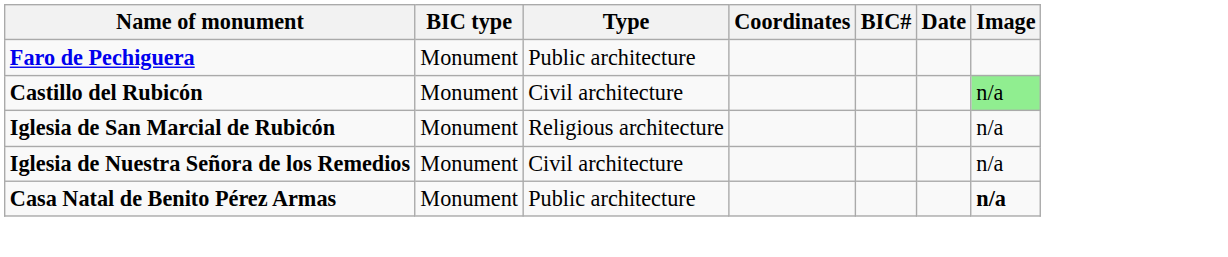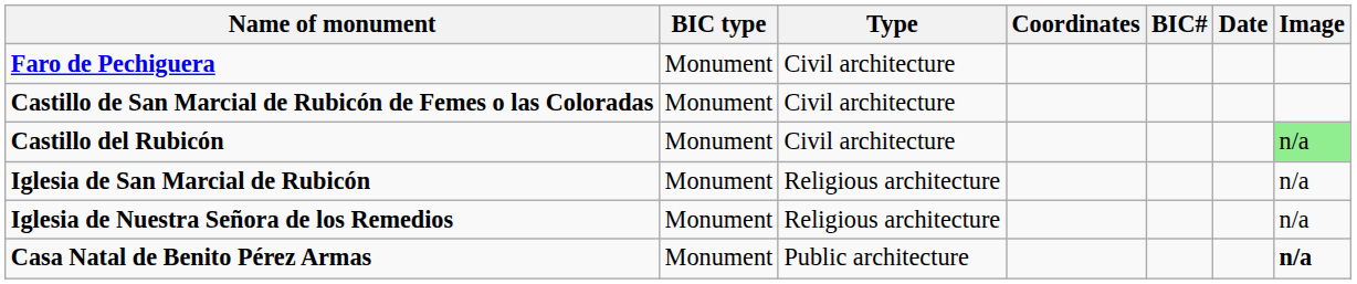 <table class="wikitable">
 <tr>
 <th>Name of monument</th>
 <th>BIC type</th>
 <th>Type</th>
 <th>Coordinates</th>
 <th>BIC#</th>
 <th>Date</th>
 <th>Image</th>
 </tr>
 <tr>
 <td><strong><a href='#'>Faro de Pechiguera</a></strong></td>
 <td>Monument</td>
-<td>Public architecture</td>
+<td>Civil architecture</td>
+<td></td>
+<td></td>
+<td></td>
+<td></td>
+</tr>
+<tr>
+<td><strong>Castillo de San Marcial de Rubicón de Femes o las Coloradas</strong></td>
+<td>Monument</td>
+<td>Civil architecture</td>
 <td></td>
 <td></td>
 <td></td>
 <td></td>
 </tr>
 <tr>
 <td><strong>Castillo del Rubicón</strong></td>
 <td>Monument</td>
 <td>Civil architecture</td>
 <td></td>
 <td></td>
 <td></td>
 <td style="background: lightgreen;">n/a</td>
 </tr>
 <tr>
 <td><strong>Iglesia de San Marcial de Rubicón</strong></td>
 <td>Monument</td>
 <td>Religious architecture</td>
 <td></td>
 <td></td>
 <td></td>
 <td>n/a</td>
 </tr>
 <tr>
 <td><strong>Iglesia de Nuestra Señora de los Remedios</strong></td>
 <td>Monument</td>
-<td>Civil architecture</td>
+<td>Religious architecture</td>
 <td></td>
 <td></td>
 <td></td>
 <td>n/a</td>
 </tr>
 <tr>
 <td><strong>Casa Natal de Benito Pérez Armas</strong></td>
 <td>Monument</td>
 <td>Public architecture</td>
 <td></td>
 <td></td>
 <td></td>
 <td><strong>n/a</strong></td>
 </tr>
 </table>
